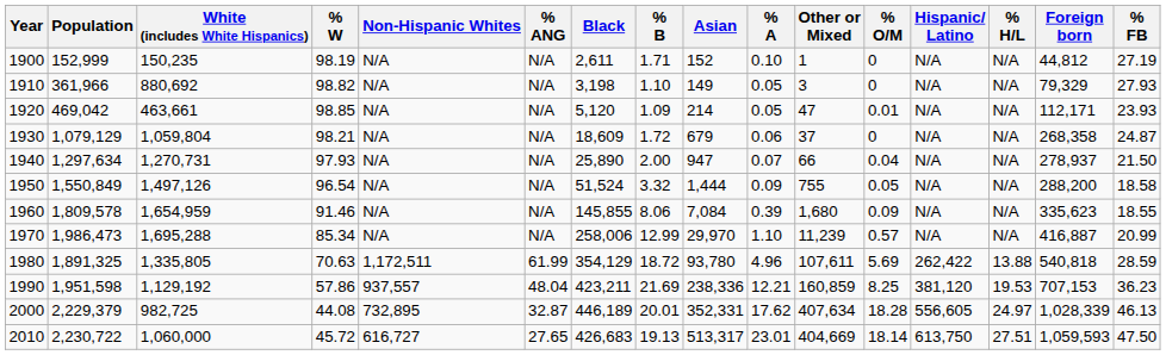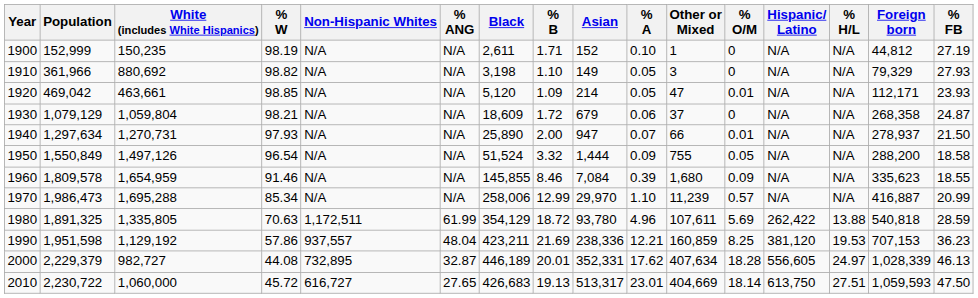 <table class="wikitable sortable">
 <tr>
 <th>Year</th>
 <th>Population</th>
 <th><a href='#'>White</a><br><small>(includes <a href='#'>White Hispanics</a>)</small></th>
 <th>%<br>W</th>
 <th><a href='#'>Non-Hispanic Whites</a></th>
 <th>%<br>ANG</th>
 <th><a href='#'>Black</a></th>
 <th>%<br>B</th>
 <th><a href='#'>Asian</a></th>
 <th>%<br>A</th>
 <th>Other or<br>Mixed</th>
 <th>%<br>O/M</th>
 <th><a href='#'>Hispanic/<br>Latino</a></th>
 <th>%<br>H/L</th>
 <th><a href='#'>Foreign<br>born</a></th>
 <th>%<br>FB</th>
 </tr>
 <tr>
 <td>1900</td>
 <td>152,999</td>
 <td>150,235</td>
 <td>98.19</td>
 <td>N/A</td>
 <td>N/A</td>
 <td>2,611</td>
 <td>1.71</td>
 <td>152</td>
 <td>0.10</td>
 <td>1</td>
 <td>0</td>
 <td>N/A</td>
 <td>N/A</td>
 <td>44,812</td>
 <td>27.19</td>
 </tr>
 <tr>
 <td>1910</td>
 <td>361,966</td>
 <td>880,692</td>
 <td>98.82</td>
 <td>N/A</td>
 <td>N/A</td>
 <td>3,198</td>
 <td>1.10</td>
 <td>149</td>
 <td>0.05</td>
 <td>3</td>
 <td>0</td>
 <td>N/A</td>
 <td>N/A</td>
 <td>79,329</td>
 <td>27.93</td>
 </tr>
 <tr>
 <td>1920</td>
 <td>469,042</td>
 <td>463,661</td>
 <td>98.85</td>
 <td>N/A</td>
 <td>N/A</td>
 <td>5,120</td>
 <td>1.09</td>
 <td>214</td>
 <td>0.05</td>
 <td>47</td>
 <td>0.01</td>
 <td>N/A</td>
 <td>N/A</td>
 <td>112,171</td>
 <td>23.93</td>
 </tr>
 <tr>
 <td>1930</td>
 <td>1,079,129</td>
 <td>1,059,804</td>
 <td>98.21</td>
 <td>N/A</td>
 <td>N/A</td>
 <td>18,609</td>
 <td>1.72</td>
 <td>679</td>
 <td>0.06</td>
 <td>37</td>
 <td>0</td>
 <td>N/A</td>
 <td>N/A</td>
 <td>268,358</td>
 <td>24.87</td>
 </tr>
 <tr>
 <td>1940</td>
 <td>1,297,634</td>
 <td>1,270,731</td>
 <td>97.93</td>
 <td>N/A</td>
 <td>N/A</td>
 <td>25,890</td>
 <td>2.00</td>
 <td>947</td>
 <td>0.07</td>
 <td>66</td>
-<td>0.04</td>
+<td>0.01</td>
 <td>N/A</td>
 <td>N/A</td>
 <td>278,937</td>
 <td>21.50</td>
 </tr>
 <tr>
 <td>1950</td>
 <td>1,550,849</td>
 <td>1,497,126</td>
 <td>96.54</td>
 <td>N/A</td>
 <td>N/A</td>
 <td>51,524</td>
 <td>3.32</td>
 <td>1,444</td>
 <td>0.09</td>
 <td>755</td>
 <td>0.05</td>
 <td>N/A</td>
 <td>N/A</td>
 <td>288,200</td>
 <td>18.58</td>
 </tr>
 <tr>
 <td>1960</td>
 <td>1,809,578</td>
 <td>1,654,959</td>
 <td>91.46</td>
 <td>N/A</td>
 <td>N/A</td>
 <td>145,855</td>
-<td>8.06</td>
+<td>8.46</td>
 <td>7,084</td>
 <td>0.39</td>
 <td>1,680</td>
 <td>0.09</td>
 <td>N/A</td>
 <td>N/A</td>
 <td>335,623</td>
 <td>18.55</td>
 </tr>
 <tr>
 <td>1970</td>
 <td>1,986,473</td>
 <td>1,695,288</td>
 <td>85.34</td>
 <td>N/A</td>
 <td>N/A</td>
 <td>258,006</td>
 <td>12.99</td>
 <td>29,970</td>
 <td>1.10</td>
 <td>11,239</td>
 <td>0.57</td>
 <td>N/A</td>
 <td>N/A</td>
 <td>416,887</td>
 <td>20.99</td>
 </tr>
 <tr>
 <td>1980</td>
 <td>1,891,325</td>
 <td>1,335,805</td>
 <td>70.63</td>
 <td>1,172,511</td>
 <td>61.99</td>
 <td>354,129</td>
 <td>18.72</td>
 <td>93,780</td>
 <td>4.96</td>
 <td>107,611</td>
 <td>5.69</td>
 <td>262,422</td>
 <td>13.88</td>
 <td>540,818</td>
 <td>28.59</td>
 </tr>
 <tr>
 <td>1990</td>
 <td>1,951,598</td>
 <td>1,129,192</td>
 <td>57.86</td>
 <td>937,557</td>
 <td>48.04</td>
 <td>423,211</td>
 <td>21.69</td>
 <td>238,336</td>
 <td>12.21</td>
 <td>160,859</td>
 <td>8.25</td>
 <td>381,120</td>
 <td>19.53</td>
 <td>707,153</td>
 <td>36.23</td>
 </tr>
 <tr>
 <td>2000</td>
 <td>2,229,379</td>
-<td>982,725</td>
+<td>982,727</td>
 <td>44.08</td>
 <td>732,895</td>
 <td>32.87</td>
 <td>446,189</td>
 <td>20.01</td>
 <td>352,331</td>
 <td>17.62</td>
 <td>407,634</td>
 <td>18.28</td>
 <td>556,605</td>
 <td>24.97</td>
 <td>1,028,339</td>
 <td>46.13</td>
 </tr>
 <tr>
 <td>2010</td>
 <td>2,230,722</td>
 <td>1,060,000</td>
 <td>45.72</td>
 <td>616,727</td>
 <td>27.65</td>
 <td>426,683</td>
 <td>19.13</td>
 <td>513,317</td>
 <td>23.01</td>
 <td>404,669</td>
 <td>18.14</td>
 <td>613,750</td>
 <td>27.51</td>
 <td>1,059,593</td>
 <td>47.50</td>
 </tr>
 </table>
